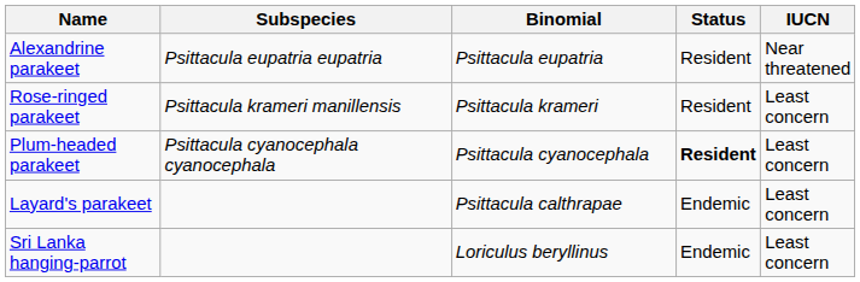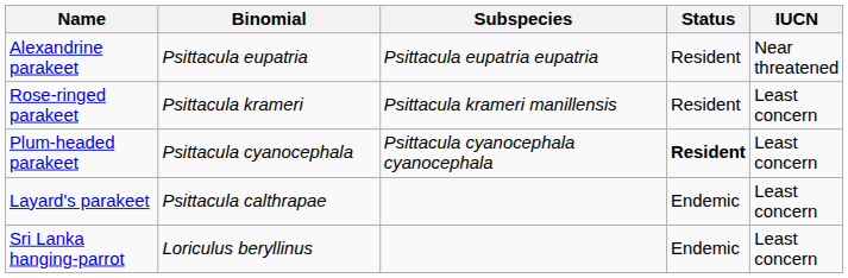 <table width=60% class="wikitable">
 <tr>
 <th width=20%>Name</th>
+<th width=30%>Binomial</th>
 <th width=40%>Subspecies</th>
-<th width=30%>Binomial</th>
 <th width=30%>Status</th>
 <th width=30%>IUCN</th>
 </tr>
 <tr>
 <td><a href='#'>Alexandrine parakeet</a><br></td>
+<td><em>Psittacula eupatria</em></td>
 <td><em>Psittacula eupatria eupatria</em></td>
-<td><em>Psittacula eupatria</em></td>
 <td>Resident</td>
 <td>Near threatened</td>
 </tr>
 <tr>
 <td><a href='#'>Rose-ringed parakeet</a><br></td>
+<td><em>Psittacula krameri</em></td>
 <td><em>Psittacula krameri manillensis</em></td>
-<td><em>Psittacula krameri</em></td>
 <td>Resident</td>
 <td>Least concern</td>
 </tr>
 <tr>
 <td><a href='#'>Plum-headed parakeet</a><br></td>
+<td><em>Psittacula cyanocephala</em></td>
 <td><em>Psittacula cyanocephala cyanocephala</em></td>
-<td><em>Psittacula cyanocephala</em></td>
 <td><strong>Resident</strong></td>
 <td>Least concern</td>
 </tr>
 <tr>
 <td><a href='#'>Layard's parakeet</a><br></td>
+<td><em>Psittacula calthrapae</em></td>
 <td></td>
-<td><em>Psittacula calthrapae</em></td>
 <td>Endemic</td>
 <td>Least concern</td>
 </tr>
 <tr>
 <td><a href='#'>Sri Lanka hanging-parrot</a><br></td>
+<td><em>Loriculus beryllinus</em></td>
 <td></td>
-<td><em>Loriculus beryllinus</em></td>
 <td>Endemic</td>
 <td>Least concern</td>
 </tr>
 </table>
